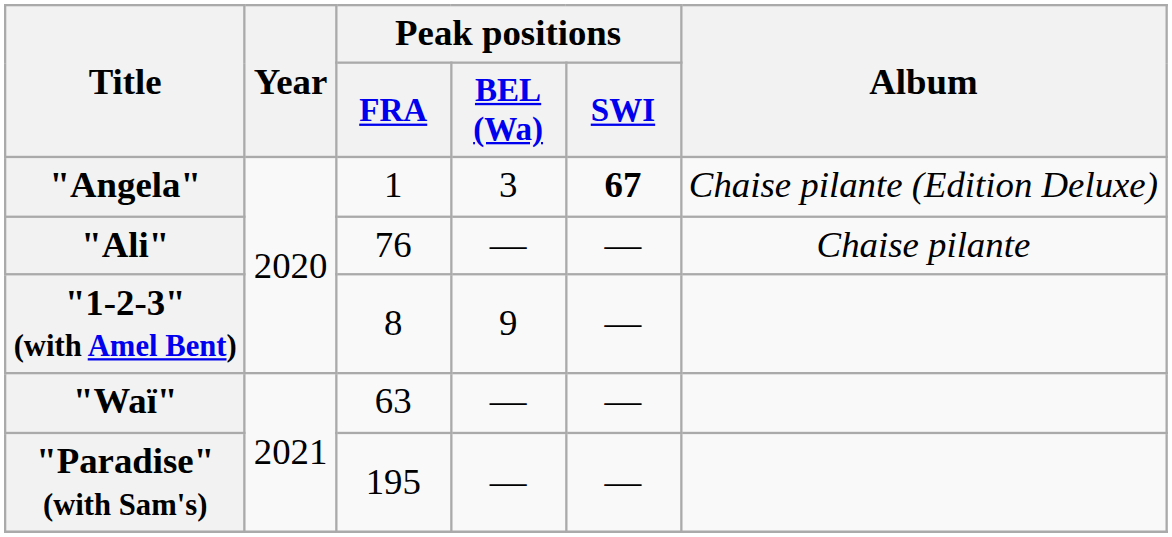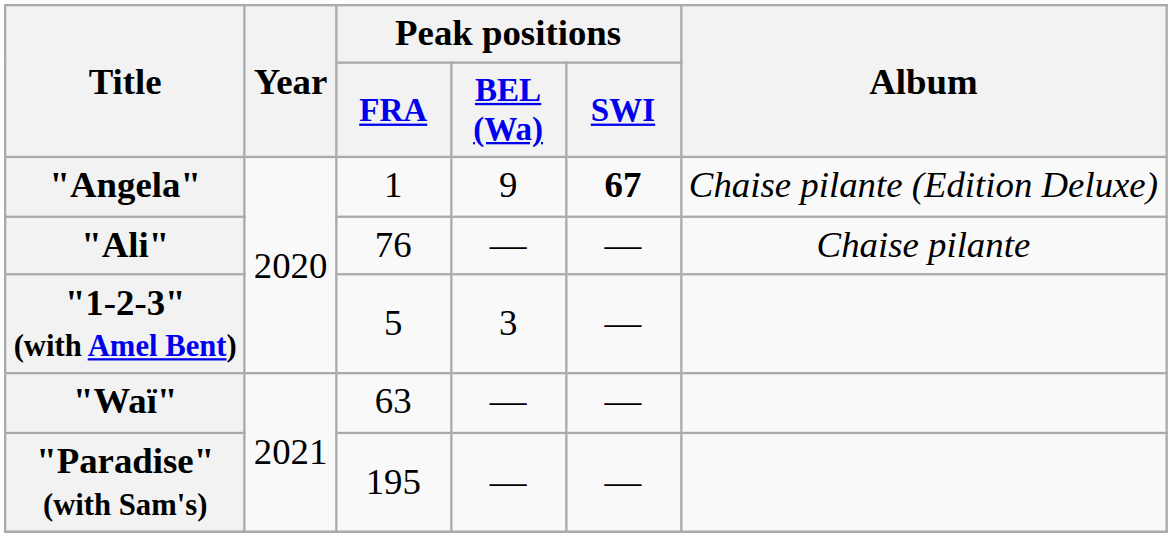 <table class="wikitable plainrowheaders" style="text-align:center">
 <tr>
 <th scope="col" rowspan="2">Title</th>
 <th scope="col" rowspan="2">Year</th>
 <th scope="col" colspan="3">Peak positions</th>
 <th scope="col" rowspan="2">Album</th>
 </tr>
 <tr>
 <th scope="col" style="width:3em;font-size:90%;"><a href='#'>FRA</a><br></th>
 <th scope="col" style="width:3em;font-size:90%;"><a href='#'>BEL <br>(Wa)</a><br></th>
 <th scope="col" style="width:3em;font-size:90%;"><a href='#'>SWI</a><br></th>
 </tr>
 <tr>
 <th scope="row">"Angela"</th>
 <td rowspan=3>2020</td>
 <td>1<br></td>
-<td>3</td>
+<td>9</td>
 <td><strong>67</strong></td>
 <td><em>Chaise pilante (Edition Deluxe)</em></td>
 </tr>
 <tr>
 <th scope="row">"Ali"</th>
 <td>76<br></td>
 <td>—</td>
 <td>—</td>
 <td><em>Chaise pilante</em></td>
 </tr>
 <tr>
 <th scope="row">"1-2-3"<br><small>(with <a href='#'>Amel Bent</a>)</small></th>
-<td>8</td>
-<td>9</td>
+<td>5</td>
+<td>3</td>
 <td>—</td>
 <td></td>
 </tr>
 <tr>
 <th scope="row">"Waï"</th>
 <td rowspan=2>2021</td>
 <td>63</td>
 <td>—</td>
 <td>—</td>
 <td></td>
 </tr>
 <tr>
 <th scope="row">"Paradise"<br><small>(with Sam's)</small></th>
 <td>195</td>
 <td>—</td>
 <td>—</td>
 <td></td>
 </tr>
 <tr>
 </tr>
 </table>
